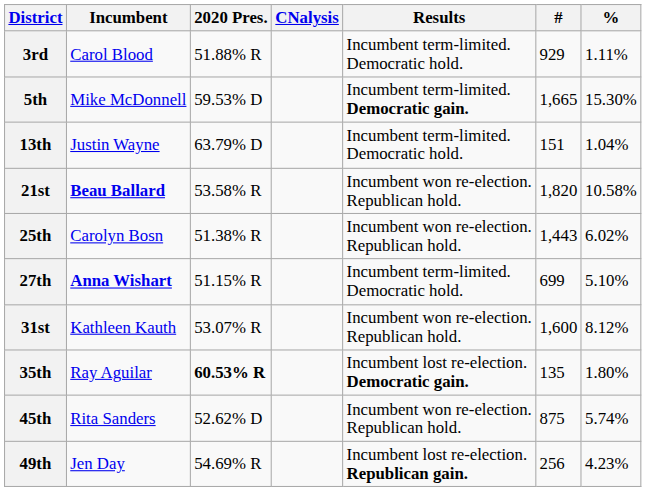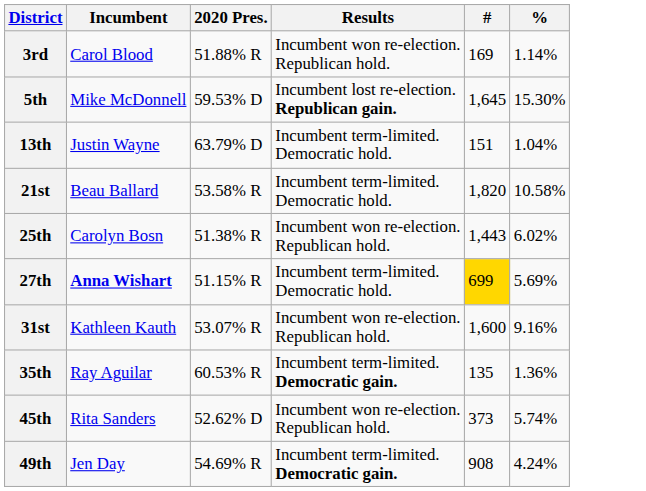 <table class="wikitable sortable">
 <tr>
 <th><a href='#'>District</a></th>
 <th>Incumbent</th>
 <th>2020 Pres.</th>
-<th><a href='#'>CNalysis</a></th>
 <th>Results</th>
 <th style="text-align:center;" data-sort-type="number">#</th>
 <th style="text-align:center;" data-sort-type="number">%</th>
 </tr>
 <tr>
 <th>3rd</th>
 <td><a href='#'>Carol Blood</a> </td>
 <td data-sort-value="-51.9" >51.88% R</td>
-<td></td>
-<td>Incumbent term-limited.<br>Democratic hold.</td>
-<td>929</td>
-<td>1.11%</td>
+<td>Incumbent won re-election.<br>Republican hold.</td>
+<td>169</td>
+<td>1.14%</td>
 </tr>
 <tr>
 <th>5th</th>
 <td><a href='#'>Mike McDonnell</a> </td>
 <td data-sort-value="-51.9" >59.53% D</td>
-<td></td>
-<td>Incumbent term-limited.<br><strong>Democratic gain.</strong></td>
-<td>1,665</td>
+<td>Incumbent lost re-election.<br><strong>Republican gain.</strong></td>
+<td>1,645</td>
 <td>15.30%</td>
 </tr>
 <tr>
 <th>13th</th>
 <td><a href='#'>Justin Wayne</a> </td>
 <td data-sort-value="-51.9" >63.79% D</td>
-<td></td>
 <td>Incumbent term-limited.<br>Democratic hold.</td>
 <td>151</td>
 <td>1.04%</td>
 </tr>
 <tr>
 <th>21st</th>
-<td><strong><a href='#'>Beau Ballard</a></strong></td>
+<td><a href='#'>Beau Ballard</a></td>
 <td data-sort-value="-53.58" >53.58% R</td>
-<td></td>
-<td>Incumbent won re-election.<br>Republican hold.</td>
+<td>Incumbent term-limited.<br>Democratic hold.</td>
 <td>1,820</td>
 <td>10.58%</td>
 </tr>
 <tr>
 <th>25th</th>
 <td><a href='#'>Carolyn Bosn</a></td>
 <td data-sort-value="-51.38" >51.38% R</td>
-<td></td>
 <td>Incumbent won re-election.<br>Republican hold.</td>
 <td>1,443</td>
 <td>6.02%</td>
 </tr>
 <tr>
 <th>27th</th>
 <td><strong><a href='#'>Anna Wishart</a></strong></td>
 <td data-sort-value="-51.15" >51.15% R</td>
-<td></td>
 <td>Incumbent term-limited.<br>Democratic hold.</td>
-<td>699</td>
-<td>5.10%</td>
+<td style="background: gold;">699</td>
+<td>5.69%</td>
 </tr>
 <tr>
 <th>31st</th>
 <td><a href='#'>Kathleen Kauth</a></td>
 <td data-sort-value="-53.07" >53.07% R</td>
-<td></td>
 <td>Incumbent won re-election.<br>Republican hold.</td>
 <td>1,600</td>
-<td>8.12%</td>
+<td>9.16%</td>
 </tr>
 <tr>
 <th>35th</th>
 <td><a href='#'>Ray Aguilar</a></td>
-<td data-sort-value="-60.53" ><strong>60.53% R</strong></td>
-<td></td>
-<td>Incumbent lost re-election.<br><strong>Democratic gain.</strong></td>
+<td data-sort-value="-60.53" >60.53% R</td>
+<td>Incumbent term-limited.<br><strong>Democratic gain.</strong></td>
 <td>135</td>
-<td>1.80%</td>
+<td>1.36%</td>
 </tr>
 <tr>
 <th>45th</th>
 <td><a href='#'>Rita Sanders</a></td>
 <td data-sort-value="-52.62" >52.62% D</td>
-<td></td>
 <td>Incumbent won re-election.<br>Republican hold.</td>
-<td>875</td>
+<td>373</td>
 <td>5.74%</td>
 </tr>
 <tr>
 <th>49th</th>
 <td><a href='#'>Jen Day</a></td>
 <td data-sort-value="-51.75" >54.69% R</td>
-<td></td>
-<td>Incumbent lost re-election.<br><strong>Republican gain.</strong></td>
-<td>256</td>
-<td>4.23%</td>
+<td>Incumbent term-limited.<br><strong>Democratic gain.</strong></td>
+<td>908</td>
+<td>4.24%</td>
 </tr>
 </table>
